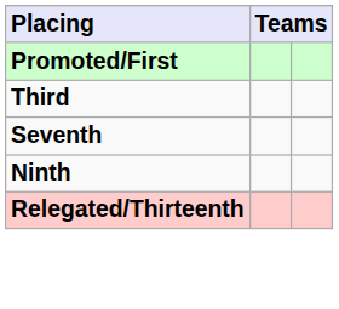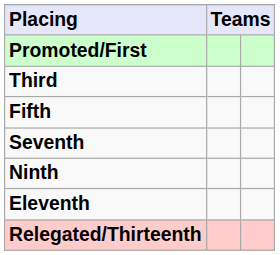 <table class=wikitable>
 <tr>
 </tr>
 <tr style="background: #E6E6FA;">
 <td><strong>Placing</strong></td>
 <td colspan="2" style="text-align:center"><strong>Teams</strong></td>
 </tr>
 <tr style="background: #ccffcc;">
 <td><strong>Promoted/First</strong></td>
 <td><strong></strong></td>
 <td><strong></strong></td>
 </tr>
 <tr>
 <td><strong>Third</strong></td>
 <td></td>
 <td></td>
 </tr>
 <tr>
+<td><strong>Fifth</strong></td>
+<td></td>
+<td></td>
+</tr>
+<tr>
 <td><strong>Seventh</strong></td>
 <td></td>
 <td></td>
 </tr>
 <tr>
 <td><strong>Ninth</strong></td>
 <td></td>
 <td></td>
 </tr>
+<tr>
+<td><strong>Eleventh</strong></td>
+<td></td>
+<td></td>
+</tr>
 <tr style="background: #ffcccc;">
 <td><strong>Relegated/Thirteenth</strong></td>
 <td><em></em></td>
 <td><em></em></td>
 </tr>
 </table>
